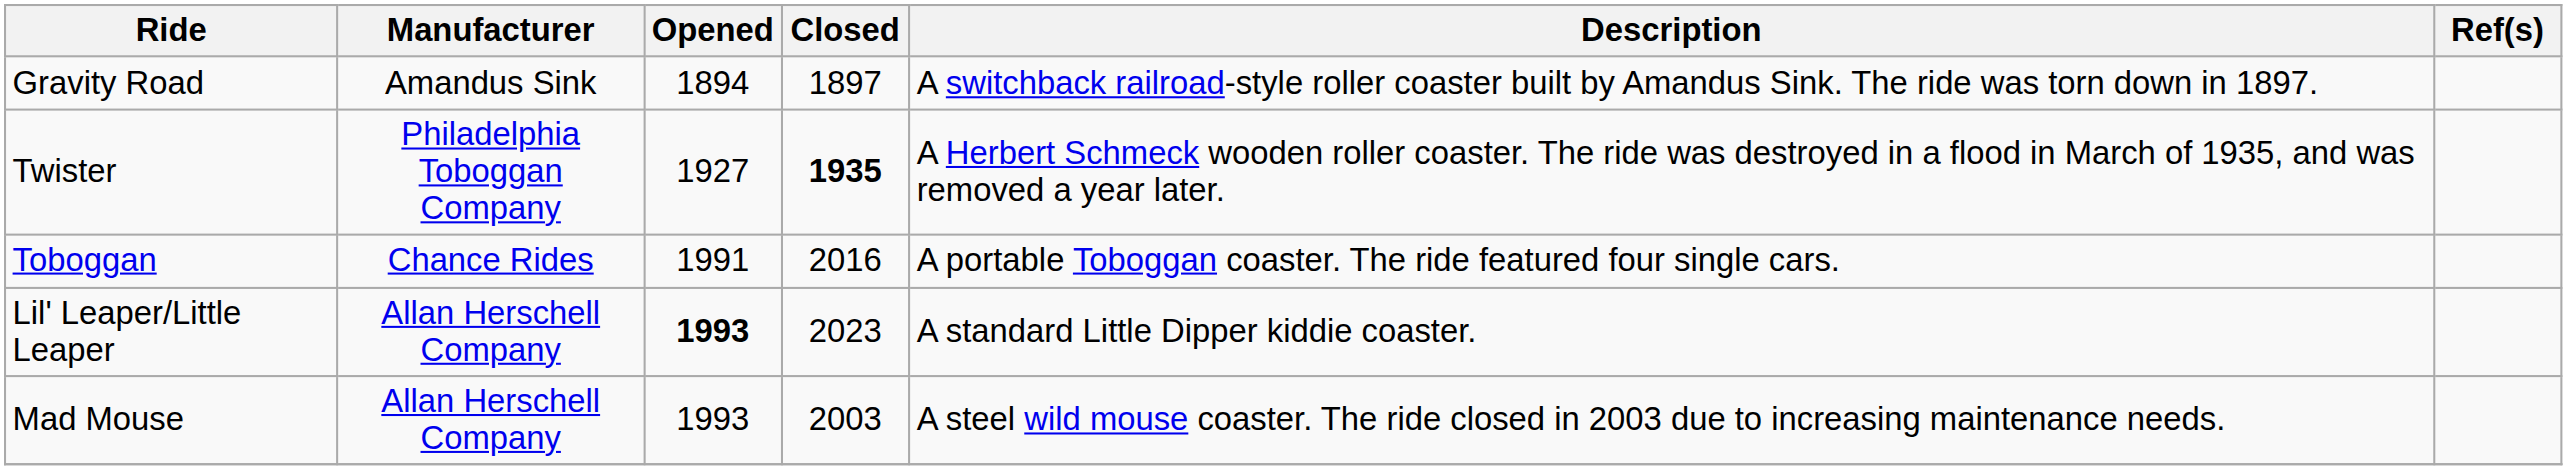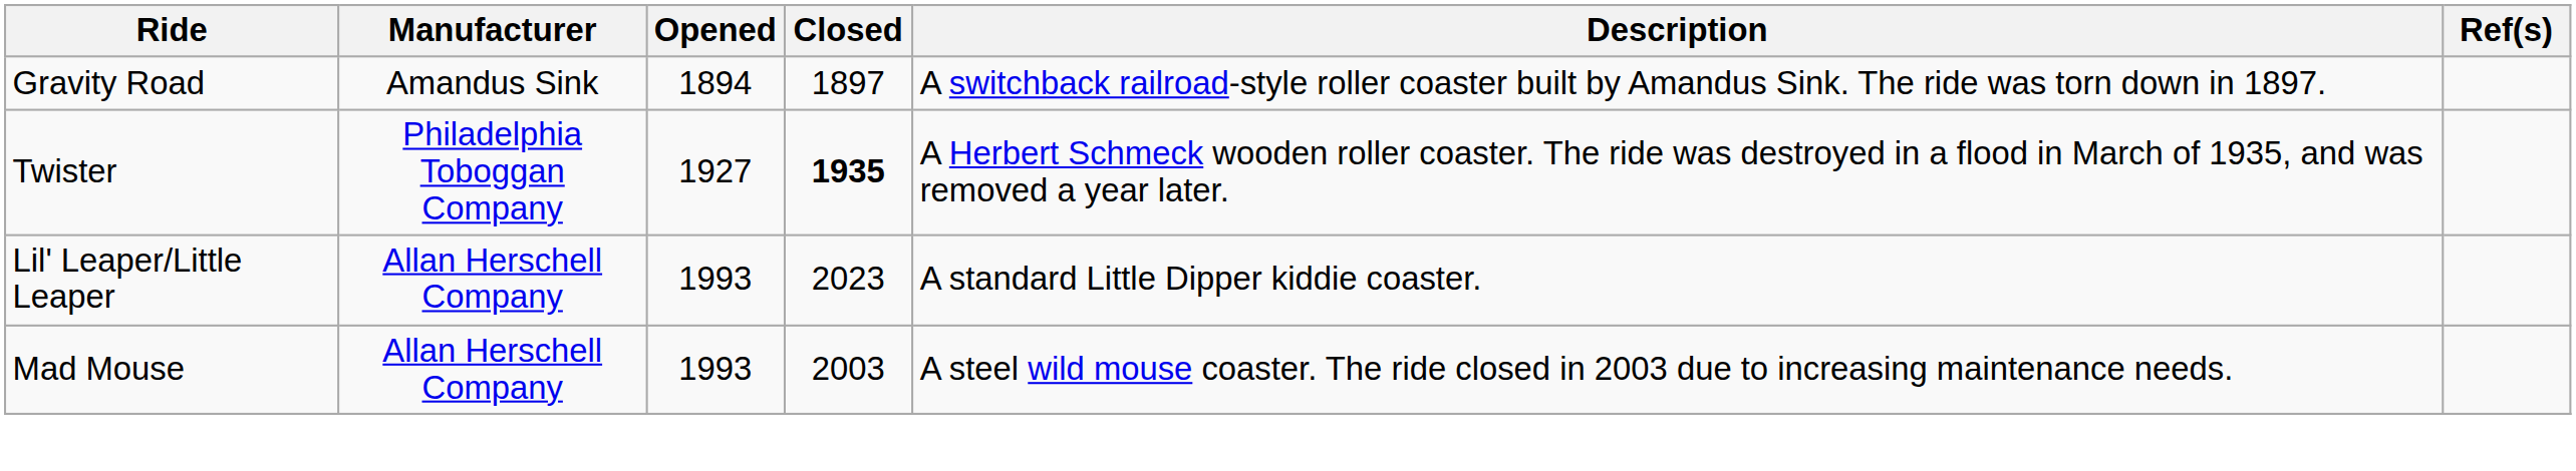 <table class="wikitable">
 <tr>
 <th style="width:13%">Ride</th>
 <th style="width:12%">Manufacturer</th>
 <th style="width:5%">Opened</th>
 <th style="width:5%">Closed</th>
 <th>Description</th>
 <th style="width:5%">Ref(s)</th>
 </tr>
 <tr>
 <td>Gravity Road</td>
 <td align="center">Amandus Sink</td>
 <td align="center">1894</td>
 <td align="center">1897</td>
 <td>A <a href='#'>switchback railroad</a>-style roller coaster built by Amandus Sink. The ride was torn down in 1897.</td>
 <td></td>
 </tr>
 <tr>
 <td>Twister</td>
 <td align="center"><a href='#'>Philadelphia Toboggan Company</a></td>
 <td align="center">1927</td>
 <td align="center"><strong>1935</strong></td>
 <td>A <a href='#'>Herbert Schmeck</a> wooden roller coaster. The ride was destroyed in a flood in March of 1935, and was removed a year later.</td>
 <td></td>
 </tr>
 <tr>
-<td><a href='#'>Toboggan</a></td>
-<td align="center"><a href='#'>Chance Rides</a></td>
-<td align="center">1991</td>
-<td align="center">2016</td>
-<td>A portable <a href='#'>Toboggan</a> coaster. The ride featured four single cars.</td>
-<td></td>
-</tr>
-<tr>
 <td>Lil' Leaper/Little Leaper</td>
 <td align="center"><a href='#'>Allan Herschell Company</a></td>
-<td align="center"><strong>1993</strong></td>
+<td align="center">1993</td>
 <td align="center">2023</td>
 <td>A standard Little Dipper kiddie coaster.</td>
 <td></td>
 </tr>
 <tr>
 <td>Mad Mouse</td>
 <td align="center"><a href='#'>Allan Herschell Company</a></td>
 <td align="center">1993</td>
 <td align="center">2003</td>
 <td>A steel <a href='#'>wild mouse</a> coaster. The ride closed in 2003 due to increasing maintenance needs.</td>
 <td></td>
 </tr>
 <tr>
 </tr>
 </table>
